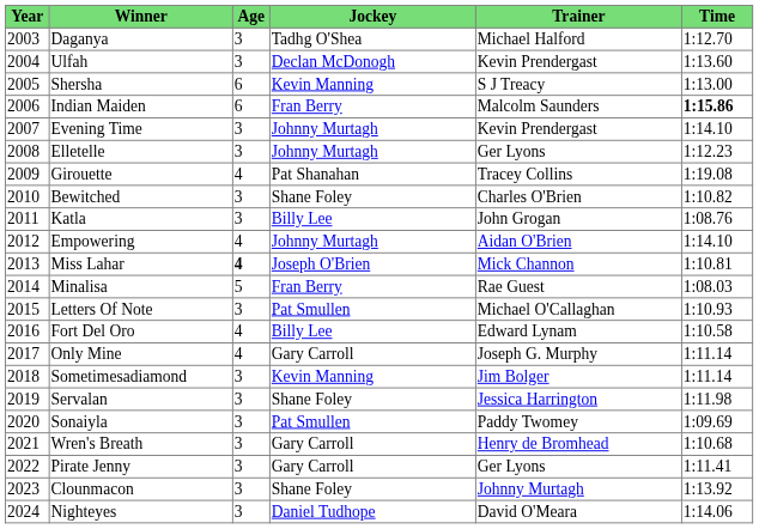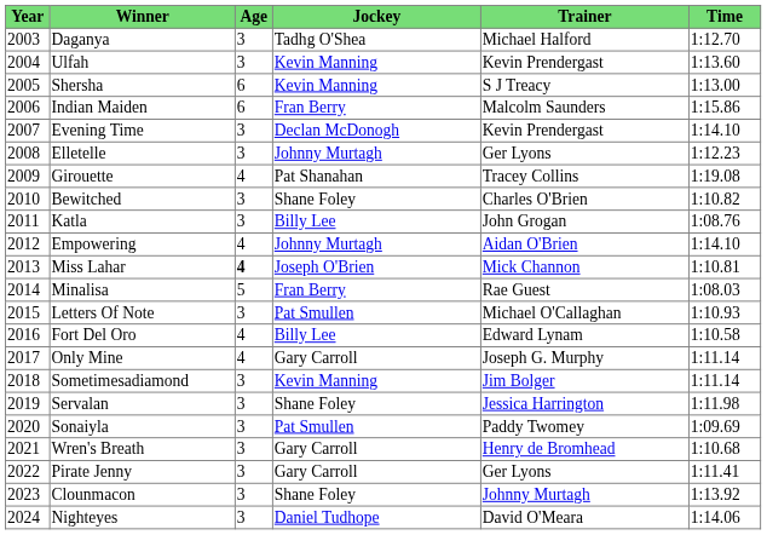 <table class = "sortable" | border="1" style="border-collapse: collapse; font-size:90%">
 <tr bgcolor="#77dd77" align="center">
 <th style="width:36px"><strong>Year</strong></th>
 <th style="width:160px"><strong>Winner</strong></th>
 <th style="width:30px"><strong>Age</strong></th>
 <th style="width:180px"><strong>Jockey</strong></th>
 <th style="width:180px"><strong>Trainer</strong></th>
 <th style="width:60px"><strong>Time</strong></th>
 </tr>
 <tr>
 <td>2003</td>
 <td>Daganya</td>
 <td>3</td>
 <td>Tadhg O'Shea</td>
 <td>Michael Halford</td>
 <td>1:12.70</td>
 </tr>
 <tr>
 <td>2004</td>
 <td>Ulfah</td>
 <td>3</td>
-<td><a href='#'>Declan McDonogh</a></td>
+<td><a href='#'>Kevin Manning</a></td>
 <td>Kevin Prendergast</td>
 <td>1:13.60</td>
 </tr>
 <tr>
 <td>2005</td>
 <td>Shersha</td>
 <td>6</td>
 <td><a href='#'>Kevin Manning</a></td>
 <td>S J Treacy</td>
 <td>1:13.00</td>
 </tr>
 <tr>
 <td>2006</td>
 <td>Indian Maiden</td>
 <td>6</td>
 <td><a href='#'>Fran Berry</a></td>
 <td>Malcolm Saunders</td>
-<td><strong>1:15.86</strong></td>
+<td>1:15.86</td>
 </tr>
 <tr>
 <td>2007</td>
 <td>Evening Time</td>
 <td>3</td>
-<td><a href='#'>Johnny Murtagh</a></td>
+<td><a href='#'>Declan McDonogh</a></td>
 <td>Kevin Prendergast</td>
 <td>1:14.10</td>
 </tr>
 <tr>
 <td>2008</td>
 <td>Elletelle</td>
 <td>3</td>
 <td><a href='#'>Johnny Murtagh</a></td>
 <td>Ger Lyons</td>
 <td>1:12.23</td>
 </tr>
 <tr>
 <td>2009</td>
 <td>Girouette</td>
 <td>4</td>
 <td>Pat Shanahan</td>
 <td>Tracey Collins</td>
 <td>1:19.08</td>
 </tr>
 <tr>
 <td>2010</td>
 <td>Bewitched</td>
 <td>3</td>
 <td>Shane Foley</td>
 <td>Charles O'Brien</td>
 <td>1:10.82</td>
 </tr>
 <tr>
 <td>2011</td>
 <td>Katla</td>
 <td>3</td>
 <td><a href='#'>Billy Lee</a></td>
 <td>John Grogan</td>
 <td>1:08.76</td>
 </tr>
 <tr>
 <td>2012</td>
 <td>Empowering</td>
 <td>4</td>
 <td><a href='#'>Johnny Murtagh</a></td>
 <td><a href='#'>Aidan O'Brien</a></td>
 <td>1:14.10</td>
 </tr>
 <tr>
 <td>2013</td>
 <td>Miss Lahar</td>
 <td><strong>4</strong></td>
 <td><a href='#'>Joseph O'Brien</a></td>
 <td><a href='#'>Mick Channon</a></td>
 <td>1:10.81</td>
 </tr>
 <tr>
 <td>2014</td>
 <td>Minalisa</td>
 <td>5</td>
 <td><a href='#'>Fran Berry</a></td>
 <td>Rae Guest</td>
 <td>1:08.03</td>
 </tr>
 <tr>
 <td>2015</td>
 <td>Letters Of Note</td>
 <td>3</td>
 <td><a href='#'>Pat Smullen</a></td>
 <td>Michael O'Callaghan</td>
 <td>1:10.93</td>
 </tr>
 <tr>
 <td>2016</td>
 <td>Fort Del Oro</td>
 <td>4</td>
 <td><a href='#'>Billy Lee</a></td>
 <td>Edward Lynam</td>
 <td>1:10.58</td>
 </tr>
 <tr>
 <td>2017</td>
 <td>Only Mine</td>
 <td>4</td>
 <td>Gary Carroll</td>
 <td>Joseph G. Murphy</td>
 <td>1:11.14</td>
 </tr>
 <tr>
 <td>2018</td>
 <td>Sometimesadiamond</td>
 <td>3</td>
 <td><a href='#'>Kevin Manning</a></td>
 <td><a href='#'>Jim Bolger</a></td>
 <td>1:11.14</td>
 </tr>
 <tr>
 <td>2019</td>
 <td>Servalan</td>
 <td>3</td>
 <td>Shane Foley</td>
 <td><a href='#'>Jessica Harrington</a></td>
 <td>1:11.98</td>
 </tr>
 <tr>
 <td>2020</td>
 <td>Sonaiyla</td>
 <td>3</td>
 <td><a href='#'>Pat Smullen</a></td>
 <td>Paddy Twomey</td>
 <td>1:09.69</td>
 </tr>
 <tr>
 <td>2021</td>
 <td>Wren's Breath</td>
 <td>3</td>
 <td>Gary Carroll</td>
 <td><a href='#'>Henry de Bromhead</a></td>
 <td>1:10.68</td>
 </tr>
 <tr>
 <td>2022</td>
 <td>Pirate Jenny</td>
 <td>3</td>
 <td>Gary Carroll</td>
 <td>Ger Lyons</td>
 <td>1:11.41</td>
 </tr>
 <tr>
 <td>2023</td>
 <td>Clounmacon</td>
 <td>3</td>
 <td>Shane Foley</td>
 <td><a href='#'>Johnny Murtagh</a></td>
 <td>1:13.92</td>
 </tr>
 <tr>
 <td>2024</td>
 <td>Nighteyes</td>
 <td>3</td>
 <td><a href='#'>Daniel Tudhope</a></td>
 <td>David O'Meara</td>
 <td>1:14.06</td>
 </tr>
 </table>
